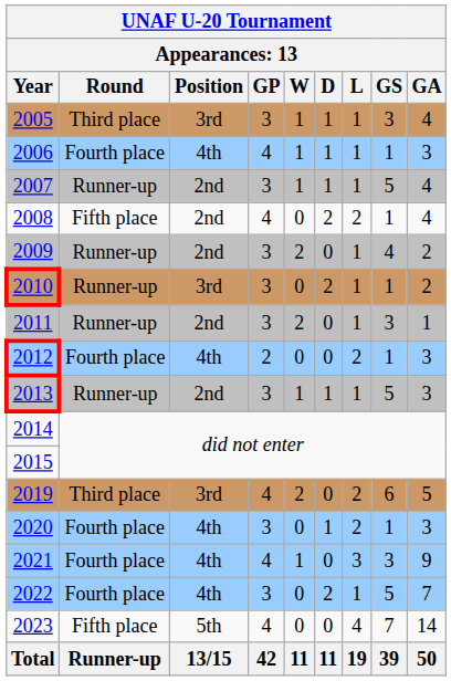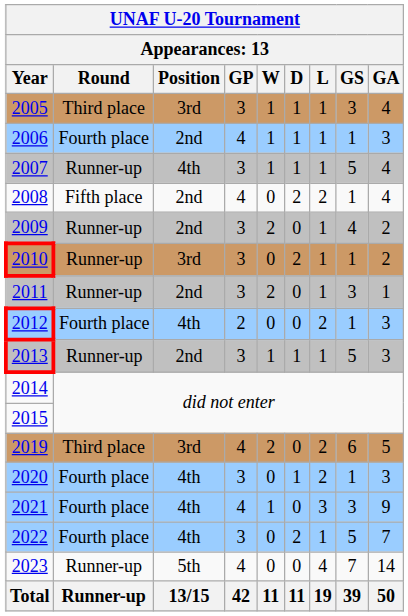 <table class="wikitable" style="text-align: center;font-size:90%;">
 <tr>
 <th colspan=9><a href='#'>UNAF U-20 Tournament</a></th>
 </tr>
 <tr>
 <th colspan=9>Appearances: 13</th>
 </tr>
 <tr>
 <th>Year</th>
 <th>Round</th>
 <th>Position</th>
 <th>GP</th>
 <th>W</th>
 <th>D</th>
 <th>L</th>
 <th>GS</th>
 <th>GA</th>
 </tr>
 <tr style="background:#c96;">
 <td> <a href='#'>2005</a></td>
 <td>Third place</td>
 <td>3rd</td>
 <td>3</td>
 <td>1</td>
 <td>1</td>
 <td>1</td>
 <td>3</td>
 <td>4</td>
 </tr>
 <tr bgcolor=#9acdff>
 <td> <a href='#'>2006</a></td>
 <td>Fourth place</td>
-<td>4th</td>
+<td>2nd</td>
 <td>4</td>
 <td>1</td>
 <td>1</td>
 <td>1</td>
 <td>1</td>
 <td>3</td>
 </tr>
 <tr bgcolor=silver>
 <td> <a href='#'>2007</a></td>
 <td>Runner-up</td>
-<td>2nd</td>
+<td>4th</td>
 <td>3</td>
 <td>1</td>
 <td>1</td>
 <td>1</td>
 <td>5</td>
 <td>4</td>
 </tr>
 <tr>
 <td> <a href='#'>2008</a></td>
 <td>Fifth place</td>
 <td>2nd</td>
 <td>4</td>
 <td>0</td>
 <td>2</td>
 <td>2</td>
 <td>1</td>
 <td>4</td>
 </tr>
 <tr bgcolor=silver>
 <td> <a href='#'>2009</a></td>
 <td>Runner-up</td>
 <td>2nd</td>
 <td>3</td>
 <td>2</td>
 <td>0</td>
 <td>1</td>
 <td>4</td>
 <td>2</td>
 </tr>
 <tr style="background:#c96;">
 <td style="border: 3px solid red"> <a href='#'>2010</a></td>
 <td>Runner-up</td>
 <td>3rd</td>
 <td>3</td>
 <td>0</td>
 <td>2</td>
 <td>1</td>
 <td>1</td>
 <td>2</td>
 </tr>
 <tr bgcolor=silver>
 <td> <a href='#'>2011</a></td>
 <td>Runner-up</td>
 <td>2nd</td>
 <td>3</td>
 <td>2</td>
 <td>0</td>
 <td>1</td>
 <td>3</td>
 <td>1</td>
 </tr>
 <tr bgcolor=#9acdff>
 <td style="border: 3px solid red"> <a href='#'>2012</a></td>
 <td>Fourth place</td>
 <td>4th</td>
 <td>2</td>
 <td>0</td>
 <td>0</td>
 <td>2</td>
 <td>1</td>
 <td>3</td>
 </tr>
 <tr bgcolor=silver>
 <td style="border: 3px solid red"> <a href='#'>2013</a></td>
 <td>Runner-up</td>
 <td>2nd</td>
 <td>3</td>
 <td>1</td>
 <td>1</td>
 <td>1</td>
 <td>5</td>
 <td>3</td>
 </tr>
 <tr>
 <td> <a href='#'>2014</a></td>
 <td colspan=8 rowspan=2><em>did not enter</em></td>
 </tr>
 <tr>
 <td> <a href='#'>2015</a></td>
 </tr>
 <tr style="background:#c96;">
 <td> <a href='#'>2019</a></td>
 <td>Third place</td>
 <td>3rd</td>
 <td>4</td>
 <td>2</td>
 <td>0</td>
 <td>2</td>
 <td>6</td>
 <td>5</td>
 </tr>
 <tr bgcolor=#9acdff>
 <td> <a href='#'>2020</a></td>
 <td>Fourth place</td>
 <td>4th</td>
 <td>3</td>
 <td>0</td>
 <td>1</td>
 <td>2</td>
 <td>1</td>
 <td>3</td>
 </tr>
 <tr bgcolor=#9acdff>
 <td> <a href='#'>2021</a></td>
 <td>Fourth place</td>
 <td>4th</td>
 <td>4</td>
 <td>1</td>
 <td>0</td>
 <td>3</td>
 <td>3</td>
 <td>9</td>
 </tr>
 <tr bgcolor=#9acdff>
 <td> <a href='#'>2022</a></td>
 <td>Fourth place</td>
 <td>4th</td>
 <td>3</td>
 <td>0</td>
 <td>2</td>
 <td>1</td>
 <td>5</td>
 <td>7</td>
 </tr>
 <tr>
 <td> <a href='#'>2023</a></td>
-<td>Fifth place</td>
+<td>Runner-up</td>
 <td>5th</td>
 <td>4</td>
 <td>0</td>
 <td>0</td>
 <td>4</td>
 <td>7</td>
 <td>14</td>
 </tr>
 <tr>
 <th>Total</th>
 <th>Runner-up</th>
 <th>13/15</th>
 <th>42</th>
 <th>11</th>
 <th>11</th>
 <th>19</th>
 <th>39</th>
 <th>50</th>
 </tr>
 </table>
